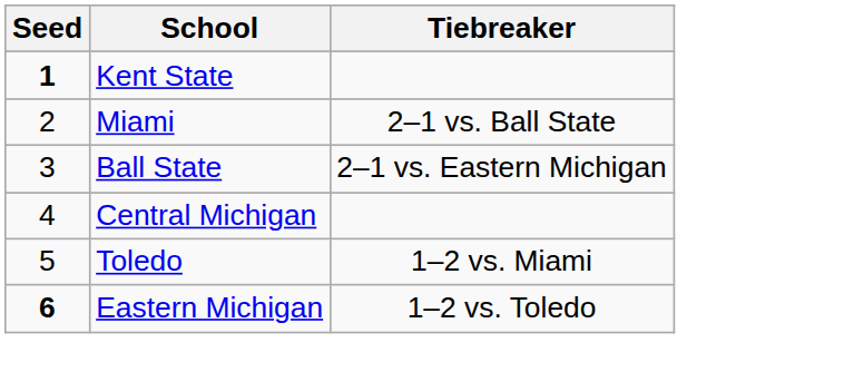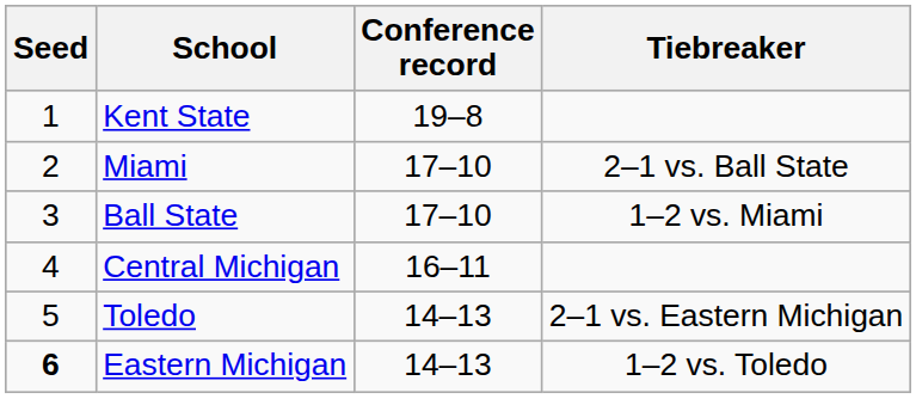 <table class="wikitable" style="text-align:center">
 <tr>
 <th>Seed</th>
 <th>School</th>
+<th>Conference<br>record</th>
 <th>Tiebreaker</th>
 </tr>
 <tr>
-<td><strong>1</strong></td>
+<td>1</td>
 <td align=left><a href='#'>Kent State</a></td>
+<td>19–8</td>
 <td></td>
 </tr>
 <tr>
 <td>2</td>
 <td align=left><a href='#'>Miami</a></td>
+<td>17–10</td>
 <td>2–1 vs. Ball State</td>
 </tr>
 <tr>
 <td>3</td>
 <td align=left><a href='#'>Ball State</a></td>
-<td>2–1 vs. Eastern Michigan</td>
+<td>17–10</td>
+<td>1–2 vs. Miami</td>
 </tr>
 <tr>
 <td>4</td>
 <td align=left><a href='#'>Central Michigan</a></td>
+<td>16–11</td>
 <td></td>
 </tr>
 <tr>
 <td>5</td>
 <td align=left><a href='#'>Toledo</a></td>
-<td>1–2 vs. Miami</td>
+<td>14–13</td>
+<td>2–1 vs. Eastern Michigan</td>
 </tr>
 <tr>
 <td><strong>6</strong></td>
 <td align=left><a href='#'>Eastern Michigan</a></td>
+<td>14–13</td>
 <td>1–2 vs. Toledo</td>
 </tr>
 </table>
